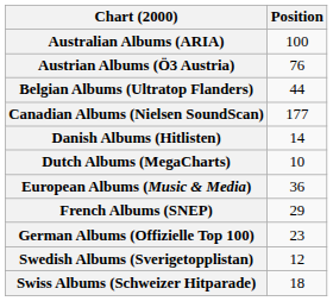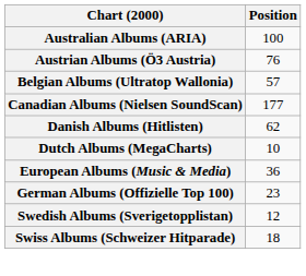 <table class="wikitable sortable plainrowheaders" style="text-align:center">
 <tr>
 <th>Chart (2000)</th>
 <th>Position</th>
 </tr>
 <tr>
 <th scope="row">Australian Albums (ARIA)</th>
 <td>100</td>
 </tr>
 <tr>
 <th scope="row">Austrian Albums (Ö3 Austria)</th>
 <td>76</td>
 </tr>
 <tr>
-<th scope="row">Belgian Albums (Ultratop Flanders)</th>
-<td>44</td>
+<th scope="row">Belgian Albums (Ultratop Wallonia)</th>
+<td>57</td>
 </tr>
 <tr>
 <th scope="row">Canadian Albums (Nielsen SoundScan)</th>
 <td>177</td>
 </tr>
 <tr>
 <th scope="row">Danish Albums (Hitlisten)</th>
-<td>14</td>
+<td>62</td>
 </tr>
 <tr>
 <th scope="row">Dutch Albums (MegaCharts)</th>
 <td>10</td>
 </tr>
 <tr>
 <th scope="row">European Albums (<em>Music & Media</em>)</th>
 <td>36</td>
-</tr>
-<tr>
-<th scope="row">French Albums (SNEP)</th>
-<td>29</td>
 </tr>
 <tr>
 <th scope="row">German Albums (Offizielle Top 100)</th>
 <td>23</td>
 </tr>
 <tr>
 <th scope="row">Swedish Albums (Sverigetopplistan)</th>
 <td>12</td>
 </tr>
 <tr>
 <th scope="row">Swiss Albums (Schweizer Hitparade)</th>
 <td>18</td>
 </tr>
 </table>
